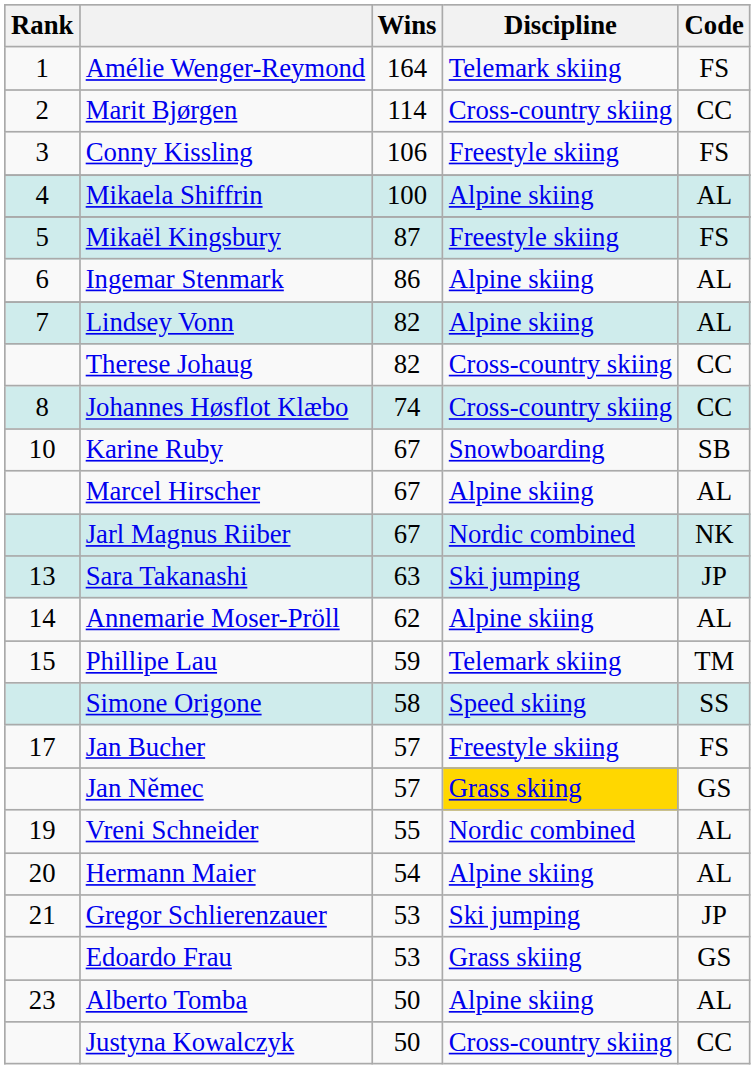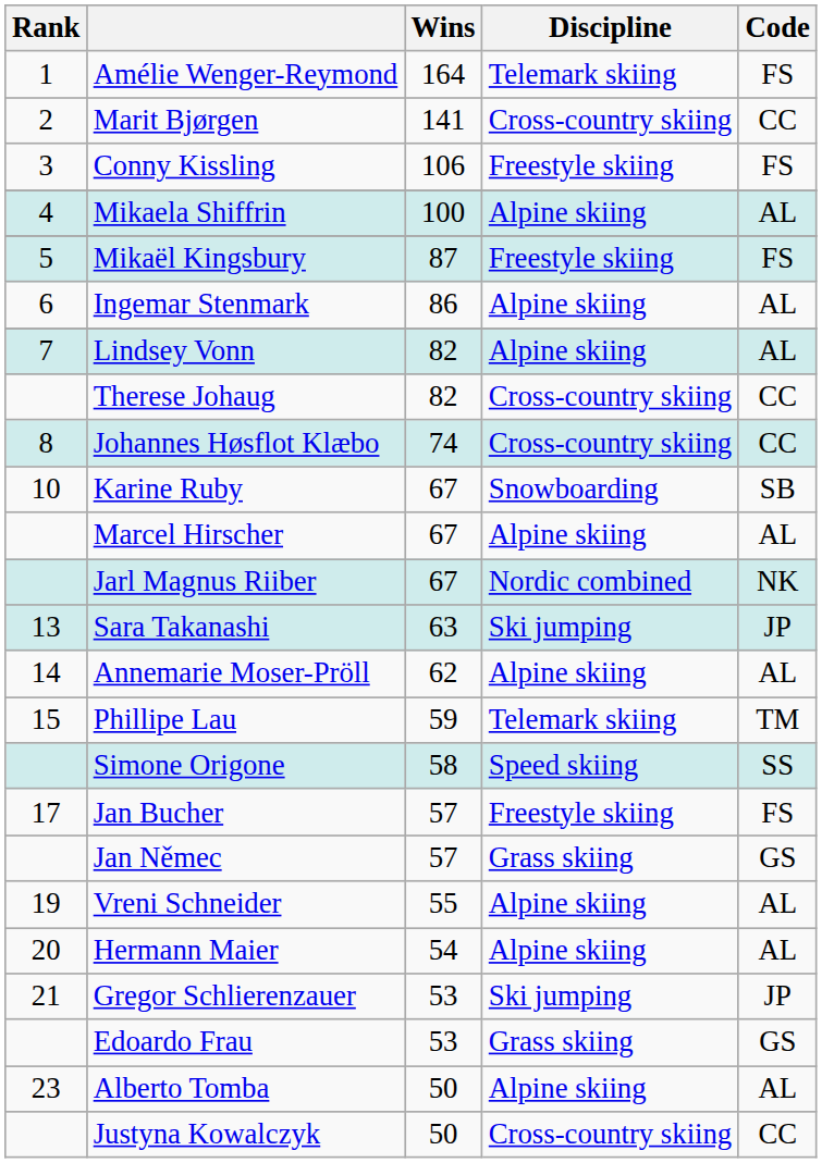 <table class="wikitable plainrowheaders">
 <tr>
 <th scope="col">Rank</th>
 <th scope="col"></th>
 <th scope="col">Wins</th>
 <th scope="col">Discipline</th>
 <th scope="col">Code</th>
 </tr>
 <tr>
 <td align=center>1</td>
 <td> <a href='#'>Amélie Wenger-Reymond</a></td>
 <td align=center>164</td>
 <td><a href='#'>Telemark skiing</a></td>
 <td align=center>FS</td>
 </tr>
 <tr>
 <td align=center>2</td>
 <td> <a href='#'>Marit Bjørgen</a></td>
-<td align=center>114</td>
+<td align=center>141</td>
 <td><a href='#'>Cross-country skiing</a></td>
 <td align=center>CC</td>
 </tr>
 <tr>
 <td align=center>3</td>
 <td> <a href='#'>Conny Kissling</a></td>
 <td align=center>106</td>
 <td><a href='#'>Freestyle skiing</a></td>
 <td align=center>FS</td>
 </tr>
 <tr>
 </tr>
 <tr bgcolor=#CFECEC>
 <td align=center>4</td>
 <td> <a href='#'>Mikaela Shiffrin</a></td>
 <td align=center>100</td>
 <td><a href='#'>Alpine skiing</a></td>
 <td align=center>AL</td>
 </tr>
 <tr>
 </tr>
 <tr bgcolor=#CFECEC>
 <td align=center>5</td>
 <td> <a href='#'>Mikaël Kingsbury</a></td>
 <td align=center>87</td>
 <td><a href='#'>Freestyle skiing</a></td>
 <td align=center>FS</td>
 </tr>
 <tr>
 <td align=center>6</td>
 <td> <a href='#'>Ingemar Stenmark</a></td>
 <td align=center>86</td>
 <td><a href='#'>Alpine skiing</a></td>
 <td align=center>AL</td>
 </tr>
 <tr>
 </tr>
 <tr bgcolor=#CFECEC>
 <td align=center>7</td>
 <td> <a href='#'>Lindsey Vonn</a></td>
 <td align=center>82</td>
 <td><a href='#'>Alpine skiing</a></td>
 <td align=center>AL</td>
 </tr>
 <tr>
 <td align=center></td>
 <td> <a href='#'>Therese Johaug</a></td>
 <td align=center>82</td>
 <td><a href='#'>Cross-country skiing</a></td>
 <td align=center>CC</td>
 </tr>
 <tr bgcolor=#CFECEC>
 <td align=center>8</td>
 <td> <a href='#'>Johannes Høsflot Klæbo</a></td>
 <td align=center>74</td>
 <td><a href='#'>Cross-country skiing</a></td>
 <td align=center>CC</td>
 </tr>
 <tr>
 <td align=center>10</td>
 <td> <a href='#'>Karine Ruby</a></td>
 <td align=center>67</td>
 <td><a href='#'>Snowboarding</a></td>
 <td align=center>SB</td>
 </tr>
 <tr>
 <td align=center></td>
 <td> <a href='#'>Marcel Hirscher</a></td>
 <td align=center>67</td>
 <td><a href='#'>Alpine skiing</a></td>
 <td align=center>AL</td>
 </tr>
 <tr bgcolor=#CFECEC>
 <td align=center></td>
 <td> <a href='#'>Jarl Magnus Riiber</a></td>
 <td align=center>67</td>
 <td><a href='#'>Nordic combined</a></td>
 <td align=center>NK</td>
 </tr>
 <tr bgcolor=#CFECEC>
 <td align=center>13</td>
 <td> <a href='#'>Sara Takanashi</a></td>
 <td align=center>63</td>
 <td><a href='#'>Ski jumping</a></td>
 <td align=center>JP</td>
 </tr>
 <tr>
 <td align=center>14</td>
 <td> <a href='#'>Annemarie Moser-Pröll</a></td>
 <td align=center>62</td>
 <td><a href='#'>Alpine skiing</a></td>
 <td align=center>AL</td>
 </tr>
 <tr>
 <td align=center>15</td>
 <td> <a href='#'>Phillipe Lau</a></td>
 <td align=center>59</td>
 <td><a href='#'>Telemark skiing</a></td>
 <td align=center>TM</td>
 </tr>
 <tr bgcolor=#CFECEC>
 <td align=center></td>
 <td> <a href='#'>Simone Origone</a></td>
 <td align=center>58</td>
 <td><a href='#'>Speed skiing</a></td>
 <td align=center>SS</td>
 </tr>
 <tr>
 <td align=center>17</td>
 <td> <a href='#'>Jan Bucher</a></td>
 <td align=center>57</td>
 <td><a href='#'>Freestyle skiing</a></td>
 <td align=center>FS</td>
 </tr>
 <tr>
 <td align=center></td>
 <td> <a href='#'>Jan Němec</a></td>
 <td align=center>57</td>
-<td style="background: gold;"><a href='#'>Grass skiing</a></td>
+<td><a href='#'>Grass skiing</a></td>
 <td align=center>GS</td>
 </tr>
 <tr>
 <td align=center>19</td>
 <td> <a href='#'>Vreni Schneider</a></td>
 <td align=center>55</td>
-<td><a href='#'>Nordic combined</a></td>
+<td><a href='#'>Alpine skiing</a></td>
 <td align=center>AL</td>
 </tr>
 <tr>
 <td align=center>20</td>
 <td> <a href='#'>Hermann Maier</a></td>
 <td align=center>54</td>
 <td><a href='#'>Alpine skiing</a></td>
 <td align=center>AL</td>
 </tr>
 <tr>
 <td align=center>21</td>
 <td> <a href='#'>Gregor Schlierenzauer</a></td>
 <td align=center>53</td>
 <td><a href='#'>Ski jumping</a></td>
 <td align=center>JP</td>
 </tr>
 <tr>
 <td align=center></td>
 <td> <a href='#'>Edoardo Frau</a></td>
 <td align=center>53</td>
 <td><a href='#'>Grass skiing</a></td>
 <td align=center>GS</td>
 </tr>
 <tr>
 <td align=center>23</td>
 <td> <a href='#'>Alberto Tomba</a></td>
 <td align=center>50</td>
 <td><a href='#'>Alpine skiing</a></td>
 <td align=center>AL</td>
 </tr>
 <tr>
 <td align=center></td>
 <td> <a href='#'>Justyna Kowalczyk</a></td>
 <td align=center>50</td>
 <td><a href='#'>Cross-country skiing</a></td>
 <td align=center>CC</td>
 </tr>
 </table>
